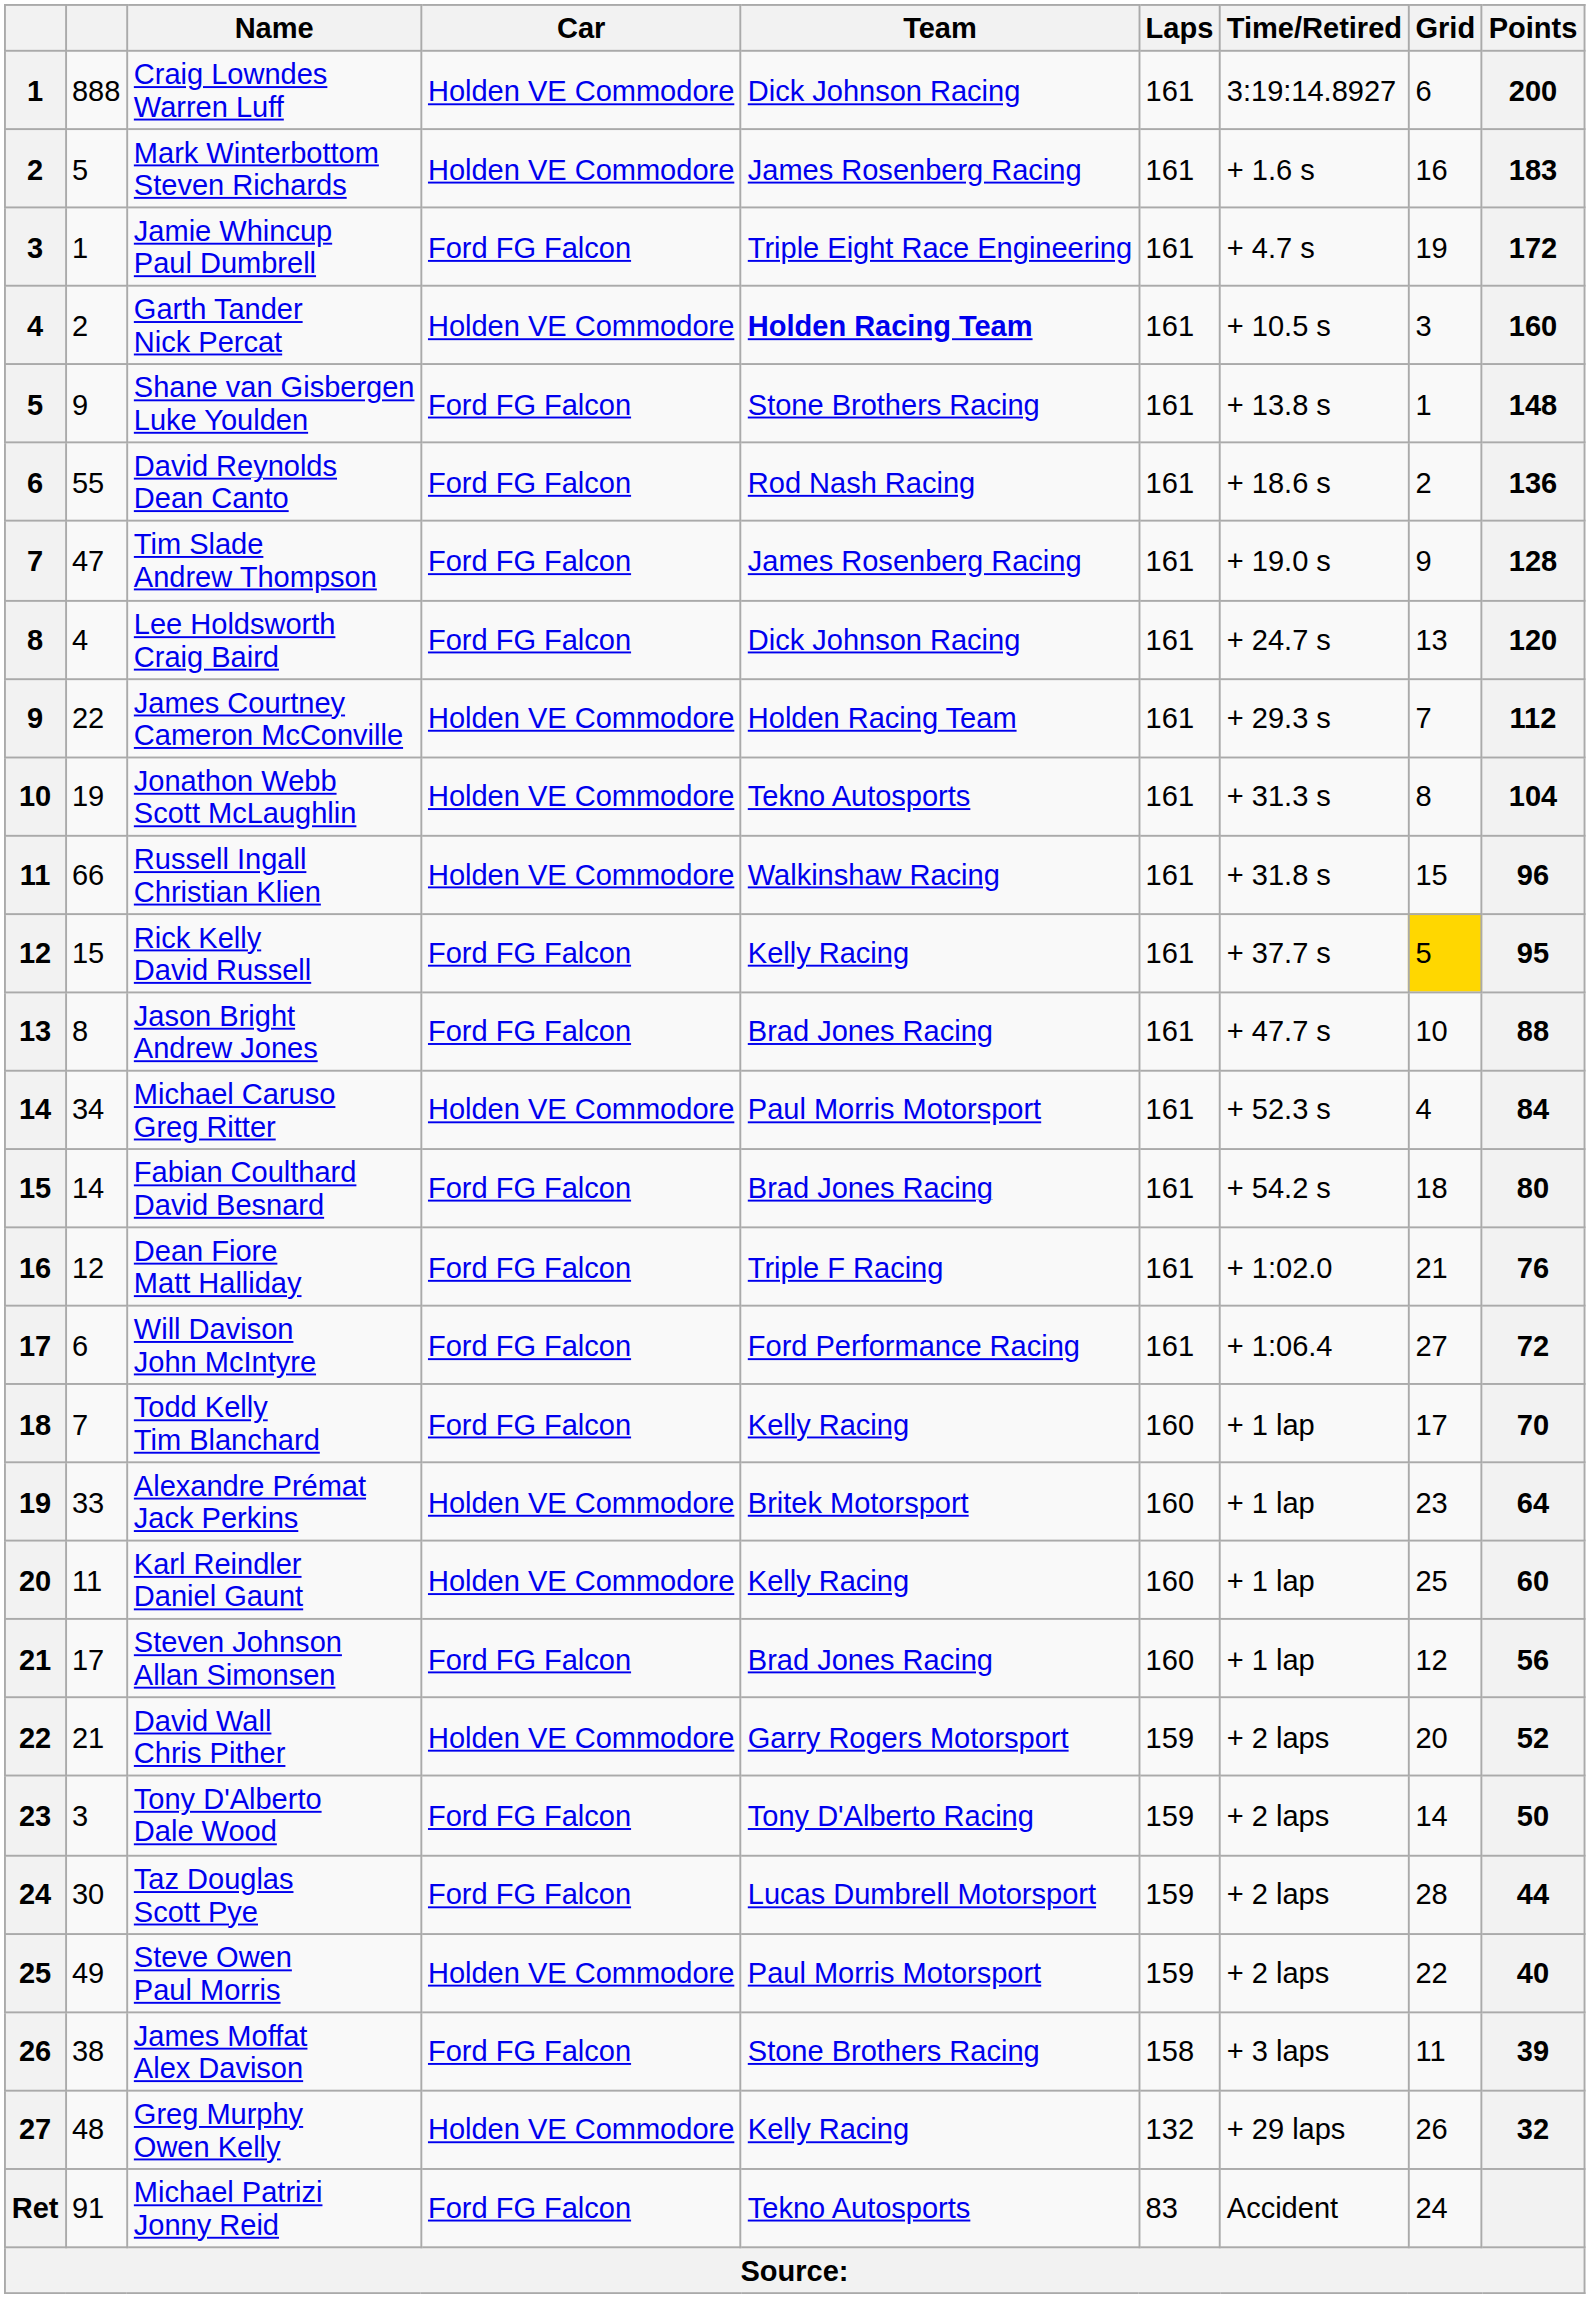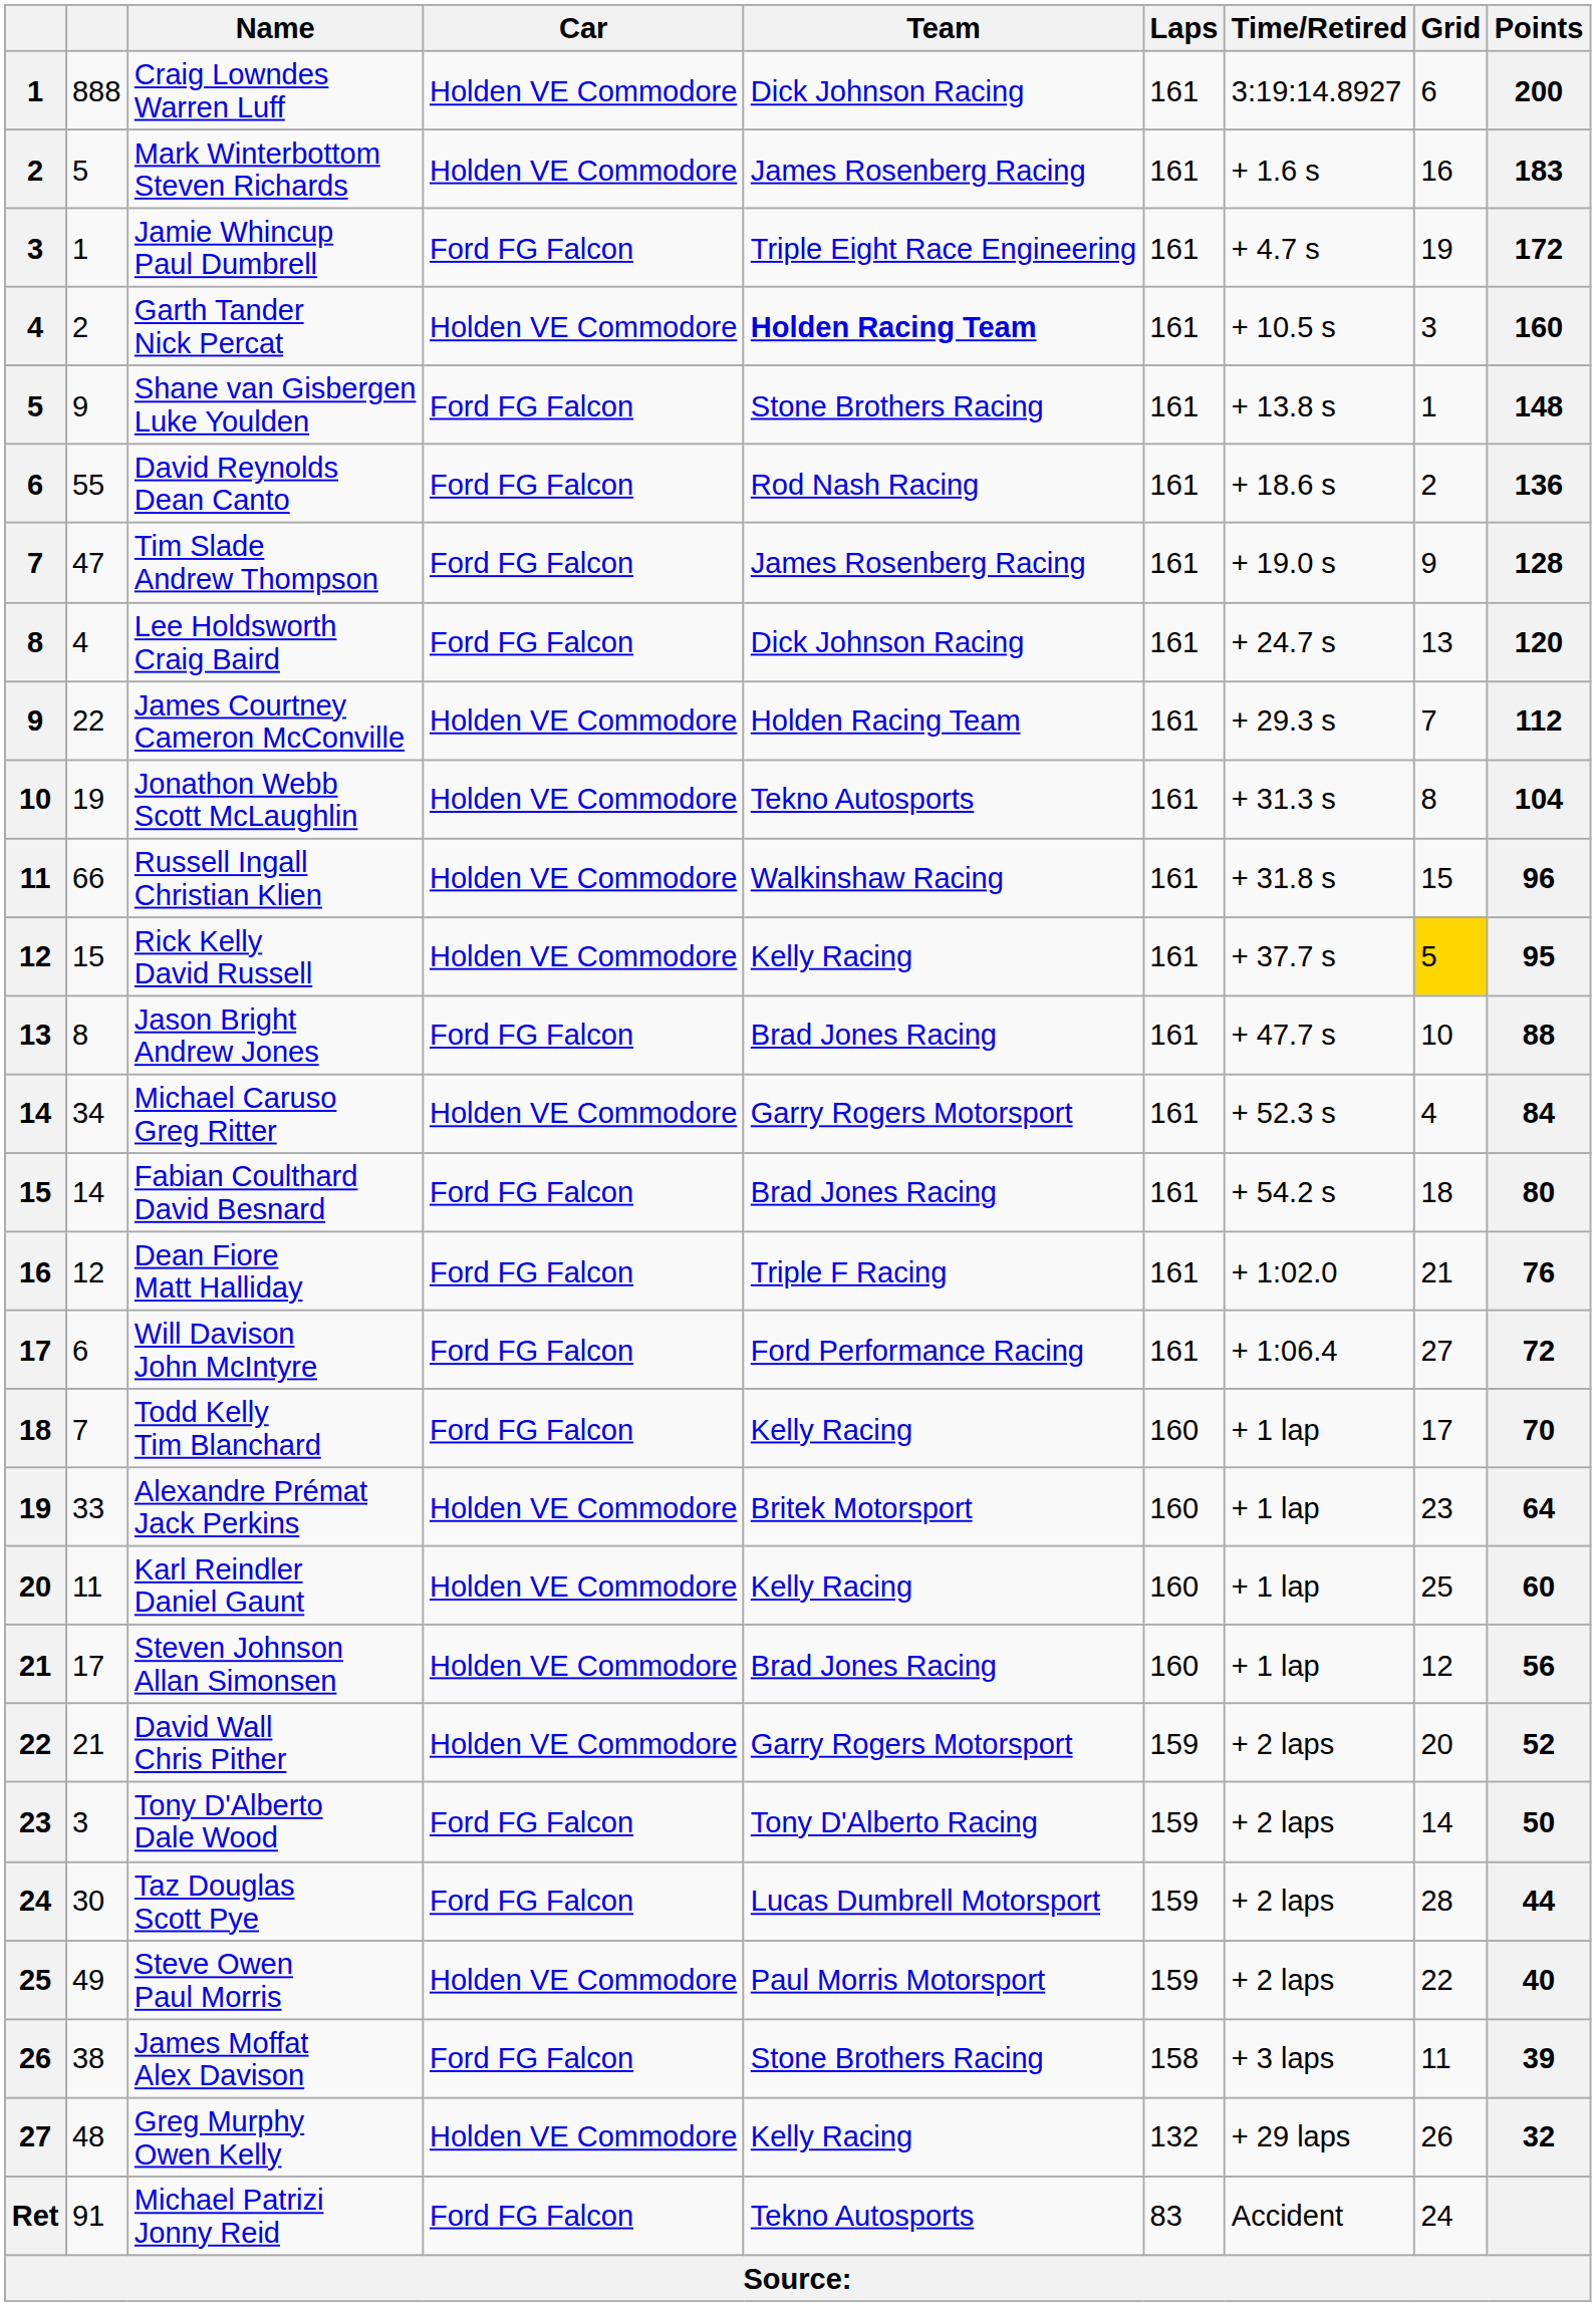 <table class="wikitable" style="font-size: 95%;">
 <tr>
 <th></th>
 <th></th>
 <th>Name</th>
 <th>Car</th>
 <th>Team</th>
 <th>Laps</th>
 <th>Time/Retired</th>
 <th>Grid</th>
 <th>Points</th>
 </tr>
 <tr>
 <th>1</th>
 <td>888</td>
 <td> <a href='#'>Craig Lowndes</a><br>  <a href='#'>Warren Luff</a></td>
 <td><a href='#'>Holden VE Commodore</a></td>
 <td><a href='#'>Dick Johnson Racing</a></td>
 <td>161</td>
 <td>3:19:14.8927</td>
 <td>6</td>
 <th>200</th>
 </tr>
 <tr>
 <th>2</th>
 <td>5</td>
 <td> <a href='#'>Mark Winterbottom</a><br>  <a href='#'>Steven Richards</a></td>
 <td><a href='#'>Holden VE Commodore</a></td>
 <td><a href='#'>James Rosenberg Racing</a></td>
 <td>161</td>
 <td>+ 1.6 s</td>
 <td>16</td>
 <th>183</th>
 </tr>
 <tr>
 <th>3</th>
 <td>1</td>
 <td> <a href='#'>Jamie Whincup</a><br>  <a href='#'>Paul Dumbrell</a></td>
 <td><a href='#'>Ford FG Falcon</a></td>
 <td><a href='#'>Triple Eight Race Engineering</a></td>
 <td>161</td>
 <td>+ 4.7 s</td>
 <td>19</td>
 <th>172</th>
 </tr>
 <tr>
 <th>4</th>
 <td>2</td>
 <td> <a href='#'>Garth Tander</a><br>  <a href='#'>Nick Percat</a></td>
 <td><a href='#'>Holden VE Commodore</a></td>
 <td><strong><a href='#'>Holden Racing Team</a></strong></td>
 <td>161</td>
 <td>+ 10.5 s</td>
 <td>3</td>
 <th>160</th>
 </tr>
 <tr>
 <th>5</th>
 <td>9</td>
 <td> <a href='#'>Shane van Gisbergen</a><br>  <a href='#'>Luke Youlden</a></td>
 <td><a href='#'>Ford FG Falcon</a></td>
 <td><a href='#'>Stone Brothers Racing</a></td>
 <td>161</td>
 <td>+ 13.8 s</td>
 <td>1</td>
 <th>148</th>
 </tr>
 <tr>
 <th>6</th>
 <td>55</td>
 <td> <a href='#'>David Reynolds</a><br>  <a href='#'>Dean Canto</a></td>
 <td><a href='#'>Ford FG Falcon</a></td>
 <td><a href='#'>Rod Nash Racing</a></td>
 <td>161</td>
 <td>+ 18.6 s</td>
 <td>2</td>
 <th>136</th>
 </tr>
 <tr>
 <th>7</th>
 <td>47</td>
 <td> <a href='#'>Tim Slade</a><br>  <a href='#'>Andrew Thompson</a></td>
 <td><a href='#'>Ford FG Falcon</a></td>
 <td><a href='#'>James Rosenberg Racing</a></td>
 <td>161</td>
 <td>+ 19.0 s</td>
 <td>9</td>
 <th>128</th>
 </tr>
 <tr>
 <th>8</th>
 <td>4</td>
 <td> <a href='#'>Lee Holdsworth</a><br>  <a href='#'>Craig Baird</a></td>
 <td><a href='#'>Ford FG Falcon</a></td>
 <td><a href='#'>Dick Johnson Racing</a></td>
 <td>161</td>
 <td>+ 24.7 s</td>
 <td>13</td>
 <th>120</th>
 </tr>
 <tr>
 <th>9</th>
 <td>22</td>
 <td> <a href='#'>James Courtney</a><br>  <a href='#'>Cameron McConville</a></td>
 <td><a href='#'>Holden VE Commodore</a></td>
 <td><a href='#'>Holden Racing Team</a></td>
 <td>161</td>
 <td>+ 29.3 s</td>
 <td>7</td>
 <th>112</th>
 </tr>
 <tr>
 <th>10</th>
 <td>19</td>
 <td> <a href='#'>Jonathon Webb</a><br>  <a href='#'>Scott McLaughlin</a></td>
 <td><a href='#'>Holden VE Commodore</a></td>
 <td><a href='#'>Tekno Autosports</a></td>
 <td>161</td>
 <td>+ 31.3 s</td>
 <td>8</td>
 <th>104</th>
 </tr>
 <tr>
 <th>11</th>
 <td>66</td>
 <td> <a href='#'>Russell Ingall</a><br>  <a href='#'>Christian Klien</a></td>
 <td><a href='#'>Holden VE Commodore</a></td>
 <td><a href='#'>Walkinshaw Racing</a></td>
 <td>161</td>
 <td>+ 31.8 s</td>
 <td>15</td>
 <th>96</th>
 </tr>
 <tr>
 <th>12</th>
 <td>15</td>
 <td> <a href='#'>Rick Kelly</a><br>  <a href='#'>David Russell</a></td>
-<td><a href='#'>Ford FG Falcon</a></td>
+<td><a href='#'>Holden VE Commodore</a></td>
 <td><a href='#'>Kelly Racing</a></td>
 <td>161</td>
 <td>+ 37.7 s</td>
 <td style="background: gold;">5</td>
 <th>95</th>
 </tr>
 <tr>
 <th>13</th>
 <td>8</td>
 <td> <a href='#'>Jason Bright</a><br>  <a href='#'>Andrew Jones</a></td>
 <td><a href='#'>Ford FG Falcon</a></td>
 <td><a href='#'>Brad Jones Racing</a></td>
 <td>161</td>
 <td>+ 47.7 s</td>
 <td>10</td>
 <th>88</th>
 </tr>
 <tr>
 <th>14</th>
 <td>34</td>
 <td> <a href='#'>Michael Caruso</a><br>  <a href='#'>Greg Ritter</a></td>
 <td><a href='#'>Holden VE Commodore</a></td>
-<td><a href='#'>Paul Morris Motorsport</a></td>
+<td><a href='#'>Garry Rogers Motorsport</a></td>
 <td>161</td>
 <td>+ 52.3 s</td>
 <td>4</td>
 <th>84</th>
 </tr>
 <tr>
 <th>15</th>
 <td>14</td>
 <td> <a href='#'>Fabian Coulthard</a><br>  <a href='#'>David Besnard</a></td>
 <td><a href='#'>Ford FG Falcon</a></td>
 <td><a href='#'>Brad Jones Racing</a></td>
 <td>161</td>
 <td>+ 54.2 s</td>
 <td>18</td>
 <th>80</th>
 </tr>
 <tr>
 <th>16</th>
 <td>12</td>
 <td> <a href='#'>Dean Fiore</a><br>  <a href='#'>Matt Halliday</a></td>
 <td><a href='#'>Ford FG Falcon</a></td>
 <td><a href='#'>Triple F Racing</a></td>
 <td>161</td>
 <td>+ 1:02.0</td>
 <td>21</td>
 <th>76</th>
 </tr>
 <tr>
 <th>17</th>
 <td>6</td>
 <td> <a href='#'>Will Davison</a><br>  <a href='#'>John McIntyre</a></td>
 <td><a href='#'>Ford FG Falcon</a></td>
 <td><a href='#'>Ford Performance Racing</a></td>
 <td>161</td>
 <td>+ 1:06.4</td>
 <td>27</td>
 <th>72</th>
 </tr>
 <tr>
 <th>18</th>
 <td>7</td>
 <td> <a href='#'>Todd Kelly</a><br>  <a href='#'>Tim Blanchard</a></td>
 <td><a href='#'>Ford FG Falcon</a></td>
 <td><a href='#'>Kelly Racing</a></td>
 <td>160</td>
 <td>+ 1 lap</td>
 <td>17</td>
 <th>70</th>
 </tr>
 <tr>
 <th>19</th>
 <td>33</td>
 <td> <a href='#'>Alexandre Prémat</a><br>  <a href='#'>Jack Perkins</a></td>
 <td><a href='#'>Holden VE Commodore</a></td>
 <td><a href='#'>Britek Motorsport</a></td>
 <td>160</td>
 <td>+ 1 lap</td>
 <td>23</td>
 <th>64</th>
 </tr>
 <tr>
 <th>20</th>
 <td>11</td>
 <td> <a href='#'>Karl Reindler</a><br>  <a href='#'>Daniel Gaunt</a></td>
 <td><a href='#'>Holden VE Commodore</a></td>
 <td><a href='#'>Kelly Racing</a></td>
 <td>160</td>
 <td>+ 1 lap</td>
 <td>25</td>
 <th>60</th>
 </tr>
 <tr>
 <th>21</th>
 <td>17</td>
 <td> <a href='#'>Steven Johnson</a><br>  <a href='#'>Allan Simonsen</a></td>
-<td><a href='#'>Ford FG Falcon</a></td>
+<td><a href='#'>Holden VE Commodore</a></td>
 <td><a href='#'>Brad Jones Racing</a></td>
 <td>160</td>
 <td>+ 1 lap</td>
 <td>12</td>
 <th>56</th>
 </tr>
 <tr>
 <th>22</th>
 <td>21</td>
 <td> <a href='#'>David Wall</a><br>  <a href='#'>Chris Pither</a></td>
 <td><a href='#'>Holden VE Commodore</a></td>
 <td><a href='#'>Garry Rogers Motorsport</a></td>
 <td>159</td>
 <td>+ 2 laps</td>
 <td>20</td>
 <th>52</th>
 </tr>
 <tr>
 <th>23</th>
 <td>3</td>
 <td> <a href='#'>Tony D'Alberto</a><br>  <a href='#'>Dale Wood</a></td>
 <td><a href='#'>Ford FG Falcon</a></td>
 <td><a href='#'>Tony D'Alberto Racing</a></td>
 <td>159</td>
 <td>+ 2 laps</td>
 <td>14</td>
 <th>50</th>
 </tr>
 <tr>
 <th>24</th>
 <td>30</td>
 <td> <a href='#'>Taz Douglas</a><br>  <a href='#'>Scott Pye</a></td>
 <td><a href='#'>Ford FG Falcon</a></td>
 <td><a href='#'>Lucas Dumbrell Motorsport</a></td>
 <td>159</td>
 <td>+ 2 laps</td>
 <td>28</td>
 <th>44</th>
 </tr>
 <tr>
 <th>25</th>
 <td>49</td>
 <td> <a href='#'>Steve Owen</a><br>  <a href='#'>Paul Morris</a></td>
 <td><a href='#'>Holden VE Commodore</a></td>
 <td><a href='#'>Paul Morris Motorsport</a></td>
 <td>159</td>
 <td>+ 2 laps</td>
 <td>22</td>
 <th>40</th>
 </tr>
 <tr>
 <th>26</th>
 <td>38</td>
 <td> <a href='#'>James Moffat</a><br>  <a href='#'>Alex Davison</a></td>
 <td><a href='#'>Ford FG Falcon</a></td>
 <td><a href='#'>Stone Brothers Racing</a></td>
 <td>158</td>
 <td>+ 3 laps</td>
 <td>11</td>
 <th>39</th>
 </tr>
 <tr>
 <th>27</th>
 <td>48</td>
 <td> <a href='#'>Greg Murphy</a><br>  <a href='#'>Owen Kelly</a></td>
 <td><a href='#'>Holden VE Commodore</a></td>
 <td><a href='#'>Kelly Racing</a></td>
 <td>132</td>
 <td>+ 29 laps</td>
 <td>26</td>
 <th>32</th>
 </tr>
 <tr>
 <th>Ret</th>
 <td>91</td>
 <td> <a href='#'>Michael Patrizi</a><br>  <a href='#'>Jonny Reid</a></td>
 <td><a href='#'>Ford FG Falcon</a></td>
 <td><a href='#'>Tekno Autosports</a></td>
 <td>83</td>
 <td>Accident</td>
 <td>24</td>
 <th></th>
 </tr>
 <tr>
 <th colspan=9>Source:</th>
 </tr>
 </table>
